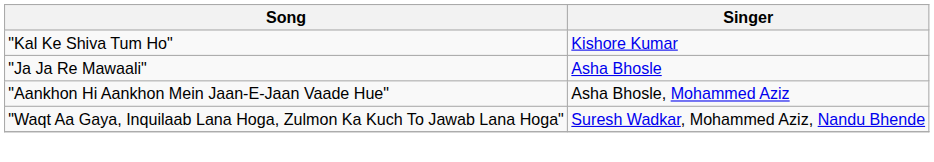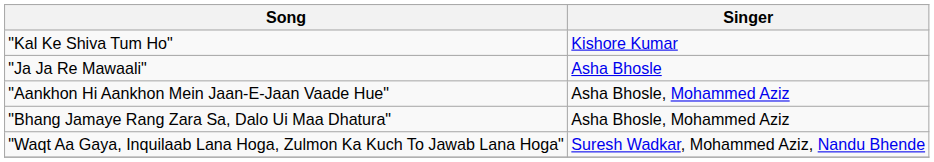 <table class="wikitable" style="font-size:95%">
 <tr>
 <th>Song</th>
 <th>Singer</th>
 </tr>
 <tr>
 <td>"Kal Ke Shiva Tum Ho"</td>
 <td><a href='#'>Kishore Kumar</a></td>
 </tr>
 <tr>
 <td>"Ja Ja Re Mawaali"</td>
 <td><a href='#'>Asha Bhosle</a></td>
 </tr>
 <tr>
 <td>"Aankhon Hi Aankhon Mein Jaan-E-Jaan Vaade Hue"</td>
 <td>Asha Bhosle, <a href='#'>Mohammed Aziz</a></td>
 </tr>
 <tr>
+<td>"Bhang Jamaye Rang Zara Sa, Dalo Ui Maa Dhatura"</td>
+<td>Asha Bhosle, Mohammed Aziz</td>
+</tr>
+<tr>
 <td>"Waqt Aa Gaya, Inquilaab Lana Hoga, Zulmon Ka Kuch To Jawab Lana Hoga"</td>
 <td><a href='#'>Suresh Wadkar</a>, Mohammed Aziz, <a href='#'>Nandu Bhende</a></td>
 </tr>
 <tr>
 </tr>
 </table>
